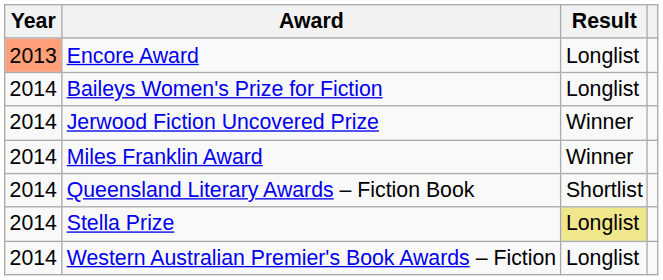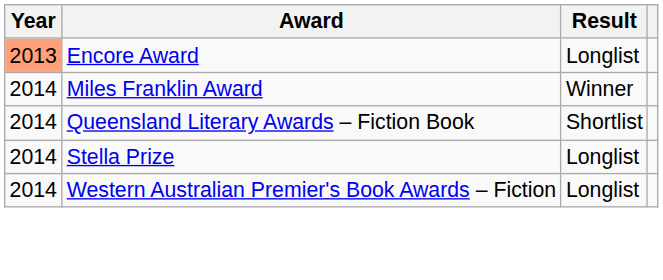 <table class="wikitable">
 <tr>
 <th>Year</th>
 <th>Award</th>
 <th>Result</th>
 <th></th>
 </tr>
 <tr>
 <td style="background: lightsalmon;">2013</td>
 <td><a href='#'>Encore Award</a></td>
 <td>Longlist</td>
-<td></td>
-</tr>
-<tr>
-<td>2014</td>
-<td><a href='#'>Baileys Women's Prize for Fiction</a></td>
-<td>Longlist</td>
-<td></td>
-</tr>
-<tr>
-<td>2014</td>
-<td><a href='#'>Jerwood Fiction Uncovered Prize</a></td>
-<td>Winner</td>
 <td></td>
 </tr>
 <tr>
 <td>2014</td>
 <td><a href='#'>Miles Franklin Award</a></td>
 <td>Winner</td>
 <td></td>
 </tr>
 <tr>
 <td>2014</td>
 <td><a href='#'>Queensland Literary Awards</a> – Fiction Book</td>
 <td>Shortlist</td>
 <td></td>
 </tr>
 <tr>
 <td>2014</td>
 <td><a href='#'>Stella Prize</a></td>
-<td style="background: khaki;">Longlist</td>
+<td>Longlist</td>
 <td></td>
 </tr>
 <tr>
 <td>2014</td>
 <td><a href='#'>Western Australian Premier's Book Awards</a> – Fiction</td>
 <td>Longlist</td>
 <td></td>
 </tr>
 </table>
